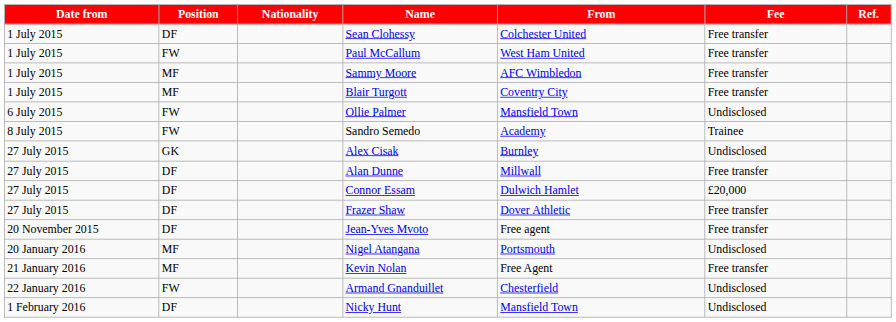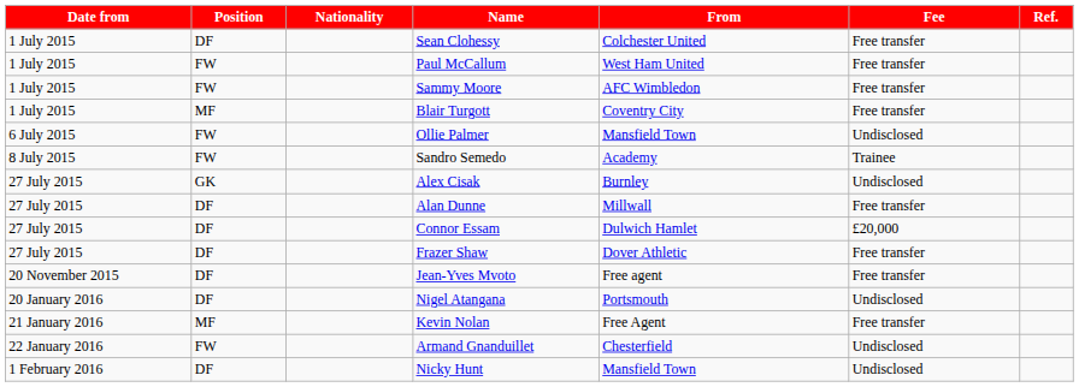 <table class="wikitable sortable" style="width:90%; text-align:center; font-size:95%; text-align:left">
 <tr>
 <th style="background:#FF0000; color:#FFFFFF; width:110px;">Date from</th>
 <th style="background:#FF0000; color:#FFFFFF; width:50px;">Position</th>
 <th style="background:#FF0000; color:#FFFFFF; width:25px;">Nationality</th>
 <th style="background:#FF0000; color:#FFFFFF; width:110px;">Name</th>
 <th style="background:#FF0000; color:#FFFFFF; width:150px;">From</th>
 <th style="background:#FF0000; color:#FFFFFF; width:100px;">Fee</th>
 <th style="background:#FF0000; color:#FFFFFF; width:25px;">Ref.</th>
 </tr>
 <tr>
 <td>1 July 2015</td>
 <td>DF</td>
 <td></td>
 <td><a href='#'>Sean Clohessy</a></td>
 <td> <a href='#'>Colchester United</a></td>
 <td>Free transfer</td>
 <td></td>
 </tr>
 <tr>
 <td>1 July 2015</td>
 <td>FW</td>
 <td></td>
 <td><a href='#'>Paul McCallum</a></td>
 <td> <a href='#'>West Ham United</a></td>
 <td>Free transfer</td>
 <td></td>
 </tr>
 <tr>
 <td>1 July 2015</td>
-<td>MF</td>
+<td>FW</td>
 <td></td>
 <td><a href='#'>Sammy Moore</a></td>
 <td>  <a href='#'>AFC Wimbledon</a></td>
 <td>Free transfer</td>
 <td></td>
 </tr>
 <tr>
 <td>1 July 2015</td>
 <td>MF</td>
 <td></td>
 <td><a href='#'>Blair Turgott</a></td>
 <td> <a href='#'>Coventry City</a></td>
 <td>Free transfer</td>
 <td></td>
 </tr>
 <tr>
 <td>6 July 2015</td>
 <td>FW</td>
 <td></td>
 <td><a href='#'>Ollie Palmer</a></td>
 <td> <a href='#'>Mansfield Town</a></td>
 <td>Undisclosed</td>
 <td></td>
 </tr>
 <tr>
 <td>8 July 2015</td>
 <td>FW</td>
 <td></td>
 <td>Sandro Semedo</td>
 <td><a href='#'>Academy</a></td>
 <td>Trainee</td>
 <td></td>
 </tr>
 <tr>
 <td>27 July 2015</td>
 <td>GK</td>
 <td></td>
 <td><a href='#'>Alex Cisak</a></td>
 <td> <a href='#'>Burnley</a></td>
 <td>Undisclosed</td>
 <td></td>
 </tr>
 <tr>
 <td>27 July 2015</td>
 <td>DF</td>
 <td></td>
 <td><a href='#'>Alan Dunne</a></td>
 <td>  <a href='#'>Millwall</a></td>
 <td>Free transfer</td>
 <td></td>
 </tr>
 <tr>
 <td>27 July 2015</td>
 <td>DF</td>
 <td></td>
 <td><a href='#'>Connor Essam</a></td>
 <td> <a href='#'>Dulwich Hamlet</a></td>
 <td>£20,000</td>
 <td></td>
 </tr>
 <tr>
 <td>27 July 2015</td>
 <td>DF</td>
 <td></td>
 <td><a href='#'>Frazer Shaw</a></td>
 <td>  <a href='#'>Dover Athletic</a></td>
 <td>Free transfer</td>
 <td></td>
 </tr>
 <tr>
 <td>20 November 2015</td>
 <td>DF</td>
 <td></td>
 <td><a href='#'>Jean-Yves Mvoto</a></td>
 <td>Free agent</td>
 <td>Free transfer</td>
 <td></td>
 </tr>
 <tr>
 <td>20 January 2016</td>
-<td>MF</td>
+<td>DF</td>
 <td></td>
 <td><a href='#'>Nigel Atangana</a></td>
 <td> <a href='#'>Portsmouth</a></td>
 <td>Undisclosed</td>
 <td></td>
 </tr>
 <tr>
 <td>21 January 2016</td>
 <td>MF</td>
 <td></td>
 <td><a href='#'>Kevin Nolan</a></td>
 <td>Free Agent</td>
 <td>Free transfer</td>
 <td></td>
 </tr>
 <tr>
 <td>22 January 2016</td>
 <td>FW</td>
 <td></td>
 <td><a href='#'>Armand Gnanduillet</a></td>
 <td> <a href='#'>Chesterfield</a></td>
 <td>Undisclosed</td>
 <td></td>
 </tr>
 <tr>
 <td>1 February 2016</td>
 <td>DF</td>
 <td></td>
 <td><a href='#'>Nicky Hunt</a></td>
 <td> <a href='#'>Mansfield Town</a></td>
 <td>Undisclosed</td>
 <td></td>
 </tr>
 </table>
